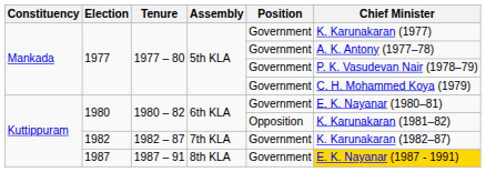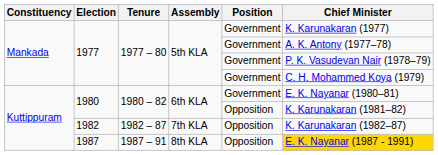 <table class="wikitable">
 <tr>
 <th>Constituency</th>
 <th>Election</th>
 <th>Tenure</th>
 <th><strong>Assembly</strong></th>
 <th>Position</th>
 <th>Chief Minister</th>
 </tr>
 <tr>
 <td rowspan="4"><a href='#'>Mankada</a></td>
 <td rowspan="4">1977</td>
 <td rowspan="4">1977 – 80</td>
 <td rowspan="4">5th KLA</td>
 <td>Government</td>
 <td><a href='#'>K. Karunakaran</a> (1977)</td>
 </tr>
 <tr>
 <td>Government</td>
 <td><a href='#'>A. K. Antony</a> (1977–78)</td>
 </tr>
 <tr>
 <td>Government</td>
 <td><a href='#'>P. K. Vasudevan Nair</a> (1978–79)</td>
 </tr>
 <tr>
 <td>Government</td>
 <td><a href='#'>C. H. Mohammed Koya</a> (1979)</td>
 </tr>
 <tr>
 <td rowspan="4"><a href='#'>Kuttippuram</a></td>
 <td rowspan="2">1980</td>
 <td rowspan="2">1980 –  82</td>
 <td rowspan="2">6th KLA</td>
 <td>Government</td>
 <td><a href='#'>E. K. Nayanar</a> (1980–81)</td>
 </tr>
 <tr>
 <td>Opposition</td>
 <td><a href='#'>K. Karunakaran</a> (1981–82)</td>
 </tr>
 <tr>
 <td>1982</td>
 <td>1982 – 87</td>
 <td>7th KLA</td>
-<td>Government</td>
+<td>Opposition</td>
 <td><a href='#'>K. Karunakaran</a> (1982–87)</td>
 </tr>
 <tr>
 <td>1987</td>
 <td>1987 –  91</td>
 <td>8th KLA</td>
-<td>Government</td>
+<td>Opposition</td>
 <td style="background: gold;"><a href='#'>E. K. Nayanar</a> (1987 - 1991)</td>
 </tr>
 </table>
